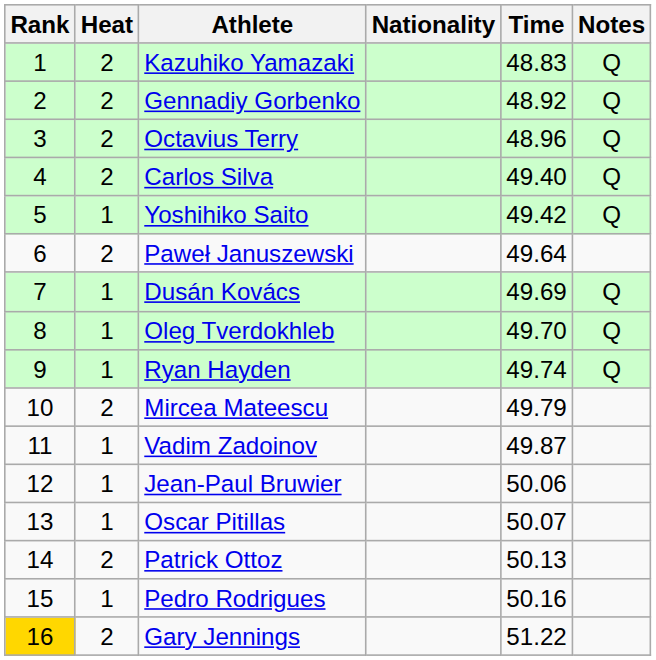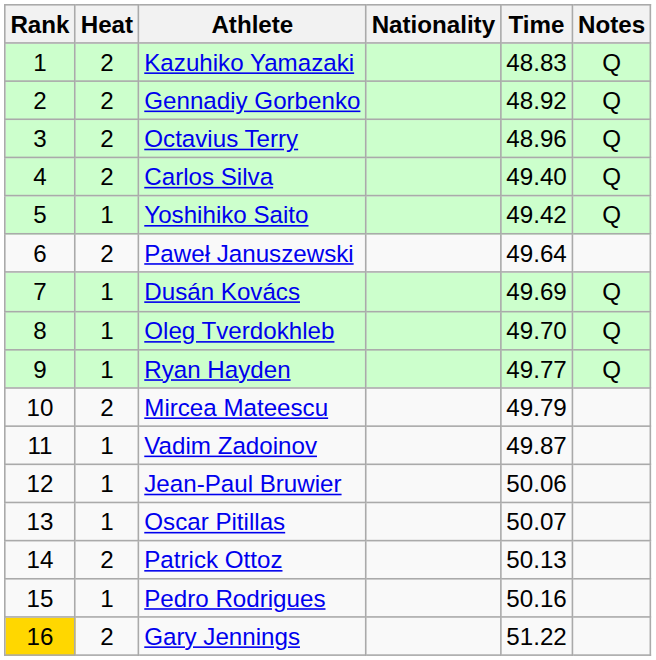 <table class="wikitable sortable" style="text-align:center;font-size:95%">
 <tr>
 <th>Rank</th>
 <th>Heat</th>
 <th>Athlete</th>
 <th>Nationality</th>
 <th>Time</th>
 <th>Notes</th>
 </tr>
 <tr bgcolor=ccffcc>
 <td>1</td>
 <td>2</td>
 <td align="left"><a href='#'>Kazuhiko Yamazaki</a></td>
 <td align=left></td>
 <td>48.83</td>
 <td>Q</td>
 </tr>
 <tr bgcolor=ccffcc>
 <td>2</td>
 <td>2</td>
 <td align="left"><a href='#'>Gennadiy Gorbenko</a></td>
 <td align=left></td>
 <td>48.92</td>
 <td>Q</td>
 </tr>
 <tr bgcolor=ccffcc>
 <td>3</td>
 <td>2</td>
 <td align="left"><a href='#'>Octavius Terry</a></td>
 <td align=left></td>
 <td>48.96</td>
 <td>Q</td>
 </tr>
 <tr bgcolor=ccffcc>
 <td>4</td>
 <td>2</td>
 <td align="left"><a href='#'>Carlos Silva</a></td>
 <td align=left></td>
 <td>49.40</td>
 <td>Q</td>
 </tr>
 <tr bgcolor=ccffcc>
 <td>5</td>
 <td>1</td>
 <td align="left"><a href='#'>Yoshihiko Saito</a></td>
 <td align=left></td>
 <td>49.42</td>
 <td>Q</td>
 </tr>
 <tr>
 <td>6</td>
 <td>2</td>
 <td align="left"><a href='#'>Paweł Januszewski</a></td>
 <td align=left></td>
 <td>49.64</td>
 <td></td>
 </tr>
 <tr bgcolor=ccffcc>
 <td>7</td>
 <td>1</td>
 <td align="left"><a href='#'>Dusán Kovács</a></td>
 <td align=left></td>
 <td>49.69</td>
 <td>Q</td>
 </tr>
 <tr bgcolor=ccffcc>
 <td>8</td>
 <td>1</td>
 <td align="left"><a href='#'>Oleg Tverdokhleb</a></td>
 <td align=left></td>
 <td>49.70</td>
 <td>Q</td>
 </tr>
 <tr bgcolor=ccffcc>
 <td>9</td>
 <td>1</td>
 <td align="left"><a href='#'>Ryan Hayden</a></td>
 <td align=left></td>
-<td>49.74</td>
+<td>49.77</td>
 <td>Q</td>
 </tr>
 <tr>
 <td>10</td>
 <td>2</td>
 <td align="left"><a href='#'>Mircea Mateescu</a></td>
 <td align=left></td>
 <td>49.79</td>
 <td></td>
 </tr>
 <tr>
 <td>11</td>
 <td>1</td>
 <td align="left"><a href='#'>Vadim Zadoinov</a></td>
 <td align=left></td>
 <td>49.87</td>
 <td></td>
 </tr>
 <tr>
 <td>12</td>
 <td>1</td>
 <td align="left"><a href='#'>Jean-Paul Bruwier</a></td>
 <td align=left></td>
 <td>50.06</td>
 <td></td>
 </tr>
 <tr>
 <td>13</td>
 <td>1</td>
 <td align="left"><a href='#'>Oscar Pitillas</a></td>
 <td align=left></td>
 <td>50.07</td>
 <td></td>
 </tr>
 <tr>
 <td>14</td>
 <td>2</td>
 <td align="left"><a href='#'>Patrick Ottoz</a></td>
 <td align=left></td>
 <td>50.13</td>
 <td></td>
 </tr>
 <tr>
 <td>15</td>
 <td>1</td>
 <td align="left"><a href='#'>Pedro Rodrigues</a></td>
 <td align=left></td>
 <td>50.16</td>
 <td></td>
 </tr>
 <tr>
 <td style="background: gold;">16</td>
 <td>2</td>
 <td align="left"><a href='#'>Gary Jennings</a></td>
 <td align=left></td>
 <td>51.22</td>
 <td></td>
 </tr>
 </table>
